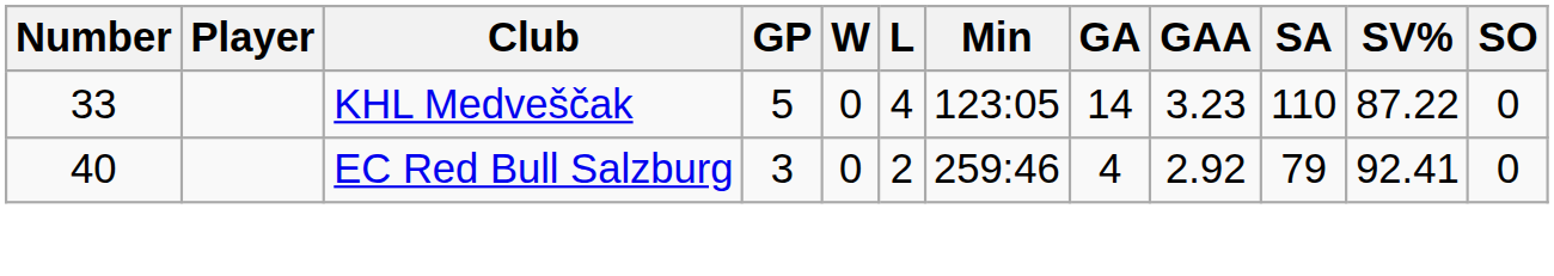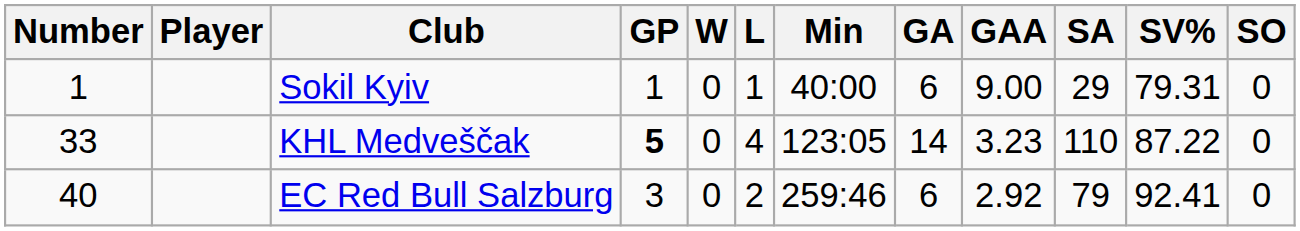 <table class="wikitable sortable" style="text-align: center;">
 <tr>
 <th>Number</th>
 <th>Player</th>
 <th>Club</th>
 <th>GP</th>
 <th>W</th>
 <th>L</th>
 <th>Min</th>
 <th>GA</th>
 <th>GAA</th>
 <th>SA</th>
 <th>SV%</th>
 <th>SO</th>
 </tr>
 <tr>
+<td>1</td>
+<td align=left></td>
+<td align=left> <a href='#'>Sokil Kyiv</a></td>
+<td>1</td>
+<td>0</td>
+<td>1</td>
+<td>40:00</td>
+<td>6</td>
+<td>9.00</td>
+<td>29</td>
+<td>79.31</td>
+<td>0</td>
+</tr>
+<tr>
 <td>33</td>
 <td align=left></td>
 <td align=left> <a href='#'>KHL Medveščak</a></td>
-<td>5</td>
+<td><strong>5</strong></td>
 <td>0</td>
 <td>4</td>
 <td>123:05</td>
 <td>14</td>
 <td>3.23</td>
 <td>110</td>
 <td>87.22</td>
 <td>0</td>
 </tr>
 <tr>
 <td>40</td>
 <td align=left></td>
 <td align=left> <a href='#'>EC Red Bull Salzburg</a></td>
 <td>3</td>
 <td>0</td>
 <td>2</td>
 <td>259:46</td>
-<td>4</td>
+<td>6</td>
 <td>2.92</td>
 <td>79</td>
 <td>92.41</td>
 <td>0</td>
 </tr>
 </table>
